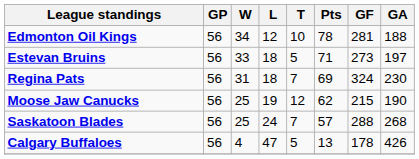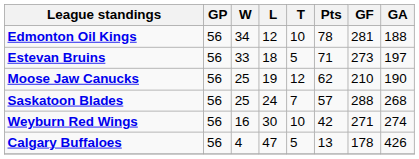 <table class="wikitable">
 <tr>
 <th width="45%">League standings</th>
 <th width="6.25%">GP</th>
 <th width="6.25%">W</th>
 <th width="6.25%">L</th>
 <th width="6.25%">T</th>
 <th width="7.5%">Pts</th>
 <th width="7.5%">GF</th>
 <th width="7.5%">GA</th>
 </tr>
 <tr>
 <td><strong><a href='#'>Edmonton Oil Kings</a></strong></td>
 <td>56</td>
 <td>34</td>
 <td>12</td>
 <td>10</td>
 <td>78</td>
 <td>281</td>
 <td>188</td>
 </tr>
 <tr>
 <td><strong><a href='#'>Estevan Bruins</a></strong></td>
 <td>56</td>
 <td>33</td>
 <td>18</td>
 <td>5</td>
 <td>71</td>
 <td>273</td>
 <td>197</td>
 </tr>
 <tr>
-<td><strong><a href='#'>Regina Pats</a></strong></td>
-<td>56</td>
-<td>31</td>
-<td>18</td>
-<td>7</td>
-<td>69</td>
-<td>324</td>
-<td>230</td>
-</tr>
-<tr>
 <td><strong><a href='#'>Moose Jaw Canucks</a></strong></td>
 <td>56</td>
 <td>25</td>
 <td>19</td>
 <td>12</td>
 <td>62</td>
-<td>215</td>
+<td>210</td>
 <td>190</td>
 </tr>
 <tr>
 <td><strong><a href='#'>Saskatoon Blades</a></strong></td>
 <td>56</td>
 <td>25</td>
 <td>24</td>
 <td>7</td>
 <td>57</td>
 <td>288</td>
 <td>268</td>
+</tr>
+<tr>
+<td><strong><a href='#'>Weyburn Red Wings</a></strong></td>
+<td>56</td>
+<td>16</td>
+<td>30</td>
+<td>10</td>
+<td>42</td>
+<td>271</td>
+<td>274</td>
 </tr>
 <tr>
 <td><strong><a href='#'>Calgary Buffaloes</a></strong></td>
 <td>56</td>
 <td>4</td>
 <td>47</td>
 <td>5</td>
 <td>13</td>
 <td>178</td>
 <td>426</td>
 </tr>
 <tr>
 </tr>
 </table>
